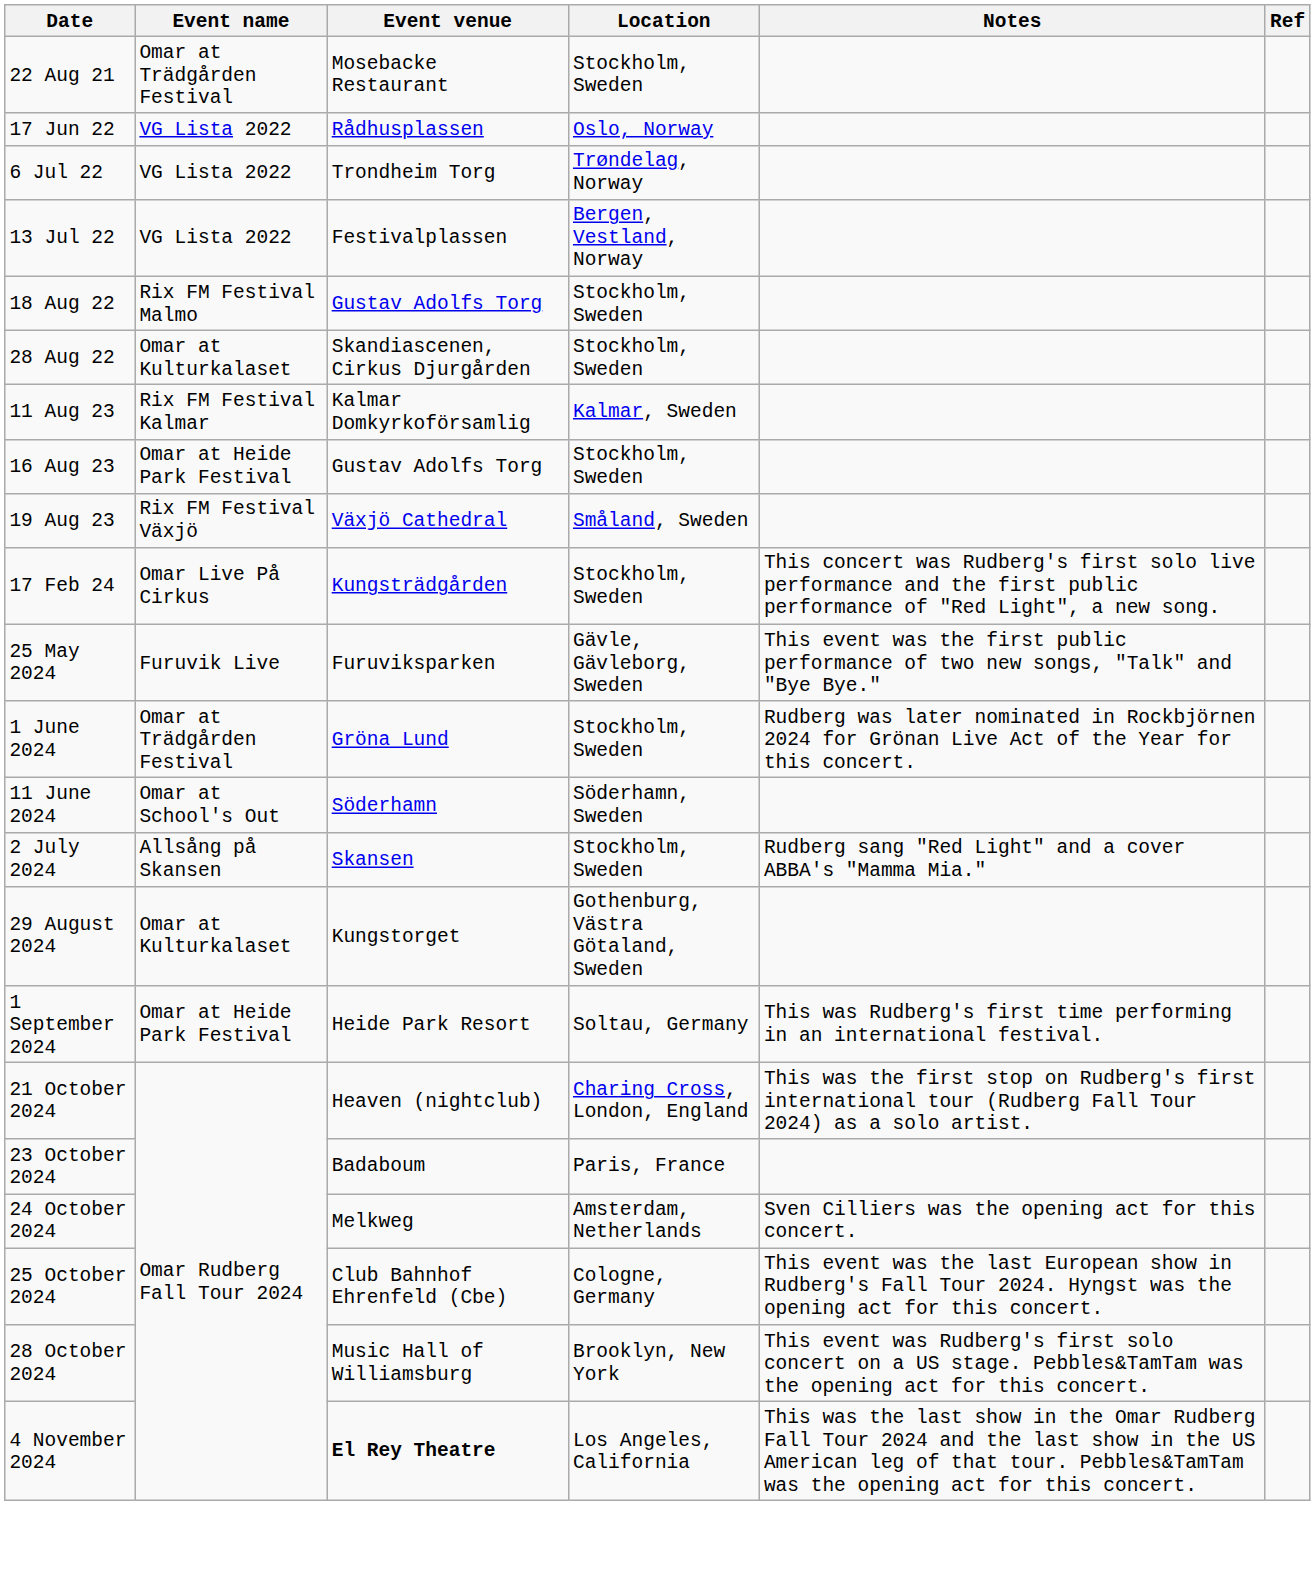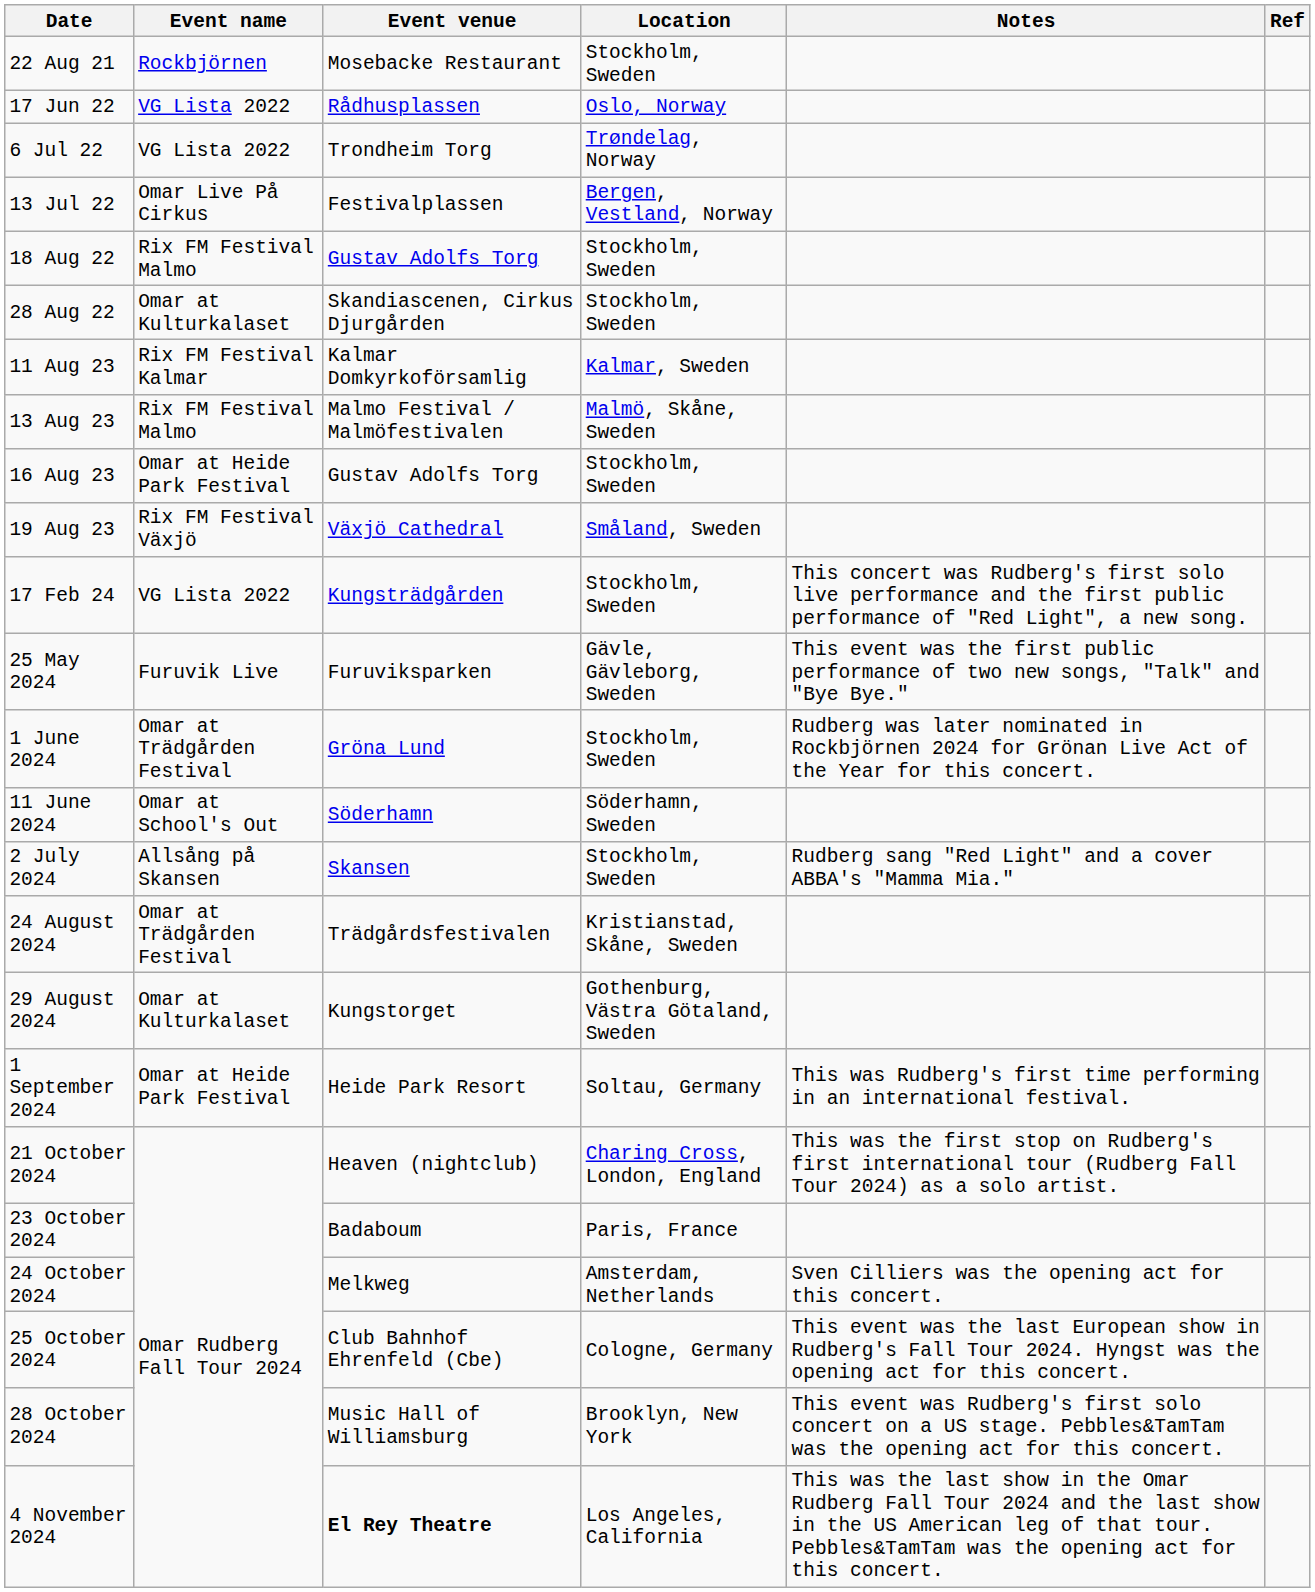 <table class="wikitable sortable">
 <tr>
 <th>Date</th>
 <th>Event name</th>
 <th>Event venue</th>
 <th>Location</th>
 <th>Notes</th>
 <th>Ref</th>
 </tr>
 <tr>
 <td>22 Aug 21</td>
-<td>Omar at Trädgården Festival</td>
+<td><a href='#'>Rockbjörnen</a></td>
 <td>Mosebacke Restaurant</td>
 <td>Stockholm,  Sweden</td>
 <td></td>
 <td></td>
 </tr>
 <tr>
 <td>17 Jun 22</td>
 <td><a href='#'>VG Lista</a> 2022</td>
 <td><a href='#'>Rådhusplassen</a></td>
 <td><a href='#'>Oslo, Norway</a></td>
 <td></td>
 <td></td>
 </tr>
 <tr>
 <td>6 Jul 22</td>
 <td>VG Lista 2022</td>
 <td>Trondheim Torg</td>
 <td><a href='#'>Trøndelag</a>, Norway</td>
 <td></td>
 <td></td>
 </tr>
 <tr>
 <td>13 Jul 22</td>
-<td>VG Lista 2022</td>
+<td>Omar Live På Cirkus</td>
 <td>Festivalplassen</td>
 <td><a href='#'>Bergen</a>, <a href='#'>Vestland</a>,  Norway</td>
 <td></td>
 <td></td>
 </tr>
 <tr>
 <td>18 Aug 22</td>
 <td>Rix FM Festival Malmo</td>
 <td><a href='#'>Gustav Adolfs Torg</a></td>
 <td>Stockholm, Sweden</td>
 <td></td>
 <td></td>
 </tr>
 <tr>
 <td>28 Aug 22</td>
 <td>Omar at Kulturkalaset</td>
 <td>Skandiascenen, Cirkus Djurgården</td>
 <td>Stockholm, Sweden</td>
 <td></td>
 <td></td>
 </tr>
 <tr>
 <td>11 Aug 23</td>
 <td>Rix FM Festival Kalmar</td>
 <td>Kalmar Domkyrkoförsamlig</td>
 <td><a href='#'>Kalmar</a>, Sweden</td>
 <td></td>
 <td></td>
 </tr>
 <tr>
+<td>13 Aug 23</td>
+<td>Rix FM Festival Malmo</td>
+<td>Malmo Festival /  Malmöfestivalen</td>
+<td><a href='#'>Malmö</a>, Skåne, Sweden</td>
+<td></td>
+<td></td>
+</tr>
+<tr>
 <td>16 Aug 23</td>
 <td>Omar at Heide Park Festival</td>
 <td>Gustav Adolfs Torg</td>
 <td>Stockholm, Sweden</td>
 <td></td>
 <td></td>
 </tr>
 <tr>
 <td>19 Aug 23</td>
 <td>Rix FM Festival Växjö</td>
 <td><a href='#'>Växjö Cathedral</a></td>
 <td><a href='#'>Småland</a>, Sweden</td>
 <td></td>
 <td></td>
 </tr>
 <tr>
 <td>17 Feb 24</td>
-<td>Omar Live På Cirkus</td>
+<td>VG Lista 2022</td>
 <td><a href='#'>Kungsträdgården</a></td>
 <td>Stockholm, Sweden</td>
 <td>This concert was Rudberg's first solo live performance and the first public performance of "Red Light", a new song.</td>
 <td></td>
 </tr>
 <tr>
 <td>25 May 2024</td>
 <td>Furuvik Live</td>
 <td>Furuviksparken</td>
 <td>Gävle, Gävleborg, Sweden</td>
 <td>This event was the first public performance of two new songs, "Talk" and "Bye Bye."</td>
 <td></td>
 </tr>
 <tr>
 <td>1 June 2024</td>
 <td>Omar at Trädgården Festival</td>
 <td><a href='#'>Gröna Lund</a></td>
 <td>Stockholm, Sweden</td>
 <td>Rudberg was later nominated in Rockbjörnen 2024 for Grönan Live Act of the Year for this concert.</td>
 <td></td>
 </tr>
 <tr>
 <td>11 June 2024</td>
 <td>Omar at School's Out</td>
 <td><a href='#'>Söderhamn</a></td>
 <td>Söderhamn, Sweden</td>
 <td></td>
 <td></td>
 </tr>
 <tr>
 <td>2 July 2024</td>
 <td>Allsång på Skansen</td>
 <td><a href='#'>Skansen</a></td>
 <td>Stockholm, Sweden</td>
 <td>Rudberg sang "Red Light" and a cover ABBA's "Mamma Mia."</td>
+<td></td>
+</tr>
+<tr>
+<td>24 August 2024</td>
+<td>Omar at Trädgården Festival</td>
+<td>Trädgårdsfestivalen</td>
+<td>Kristianstad, Skåne, Sweden</td>
+<td></td>
 <td></td>
 </tr>
 <tr>
 <td>29 August 2024</td>
 <td>Omar at Kulturkalaset</td>
 <td>Kungstorget</td>
 <td>Gothenburg, Västra Götaland, Sweden</td>
 <td></td>
 <td></td>
 </tr>
 <tr>
 <td>1 September 2024</td>
 <td>Omar at Heide Park Festival</td>
 <td>Heide Park Resort</td>
 <td>Soltau, Germany</td>
 <td>This was Rudberg's first time performing in an international festival.</td>
 <td></td>
 </tr>
 <tr>
 <td>21 October 2024</td>
 <td rowspan="6">Omar Rudberg Fall Tour 2024</td>
 <td>Heaven (nightclub)</td>
 <td><a href='#'>Charing Cross</a>, London, England</td>
 <td>This was the first stop on Rudberg's first international tour (Rudberg Fall Tour 2024) as a solo artist.</td>
 <td></td>
 </tr>
 <tr>
 <td>23 October 2024</td>
 <td>Badaboum</td>
 <td>Paris, France</td>
 <td></td>
 <td></td>
 </tr>
 <tr>
 <td>24 October 2024</td>
 <td>Melkweg</td>
 <td>Amsterdam, Netherlands</td>
 <td>Sven Cilliers was the opening act for this concert.</td>
 <td></td>
 </tr>
 <tr>
 <td>25 October 2024</td>
 <td>Club Bahnhof Ehrenfeld (Cbe)</td>
 <td>Cologne, Germany</td>
 <td>This event was the last European show in Rudberg's Fall Tour 2024. Hyngst was the opening act for this concert.</td>
 <td></td>
 </tr>
 <tr>
 <td>28 October 2024</td>
 <td>Music Hall of Williamsburg</td>
 <td>Brooklyn, New York</td>
 <td>This event was Rudberg's first solo concert on a US stage. Pebbles&TamTam was the opening act for this concert.</td>
 <td></td>
 </tr>
 <tr>
 <td>4 November 2024</td>
 <td><strong>El Rey Theatre</strong></td>
 <td>Los Angeles, California</td>
 <td>This was the last show in the Omar Rudberg Fall Tour 2024 and the last show in the US American leg of that tour. Pebbles&TamTam was the opening act for this concert.</td>
 <td></td>
 </tr>
 </table>
